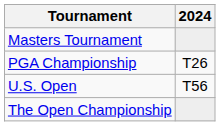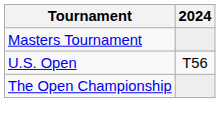 <table class="wikitable" style="font-size:95%;text-align:center;">
 <tr>
 <th>Tournament</th>
 <th>2024</th>
 </tr>
 <tr>
 <td align=left><a href='#'>Masters Tournament</a></td>
 <td style="background:#eeeeee;"></td>
 </tr>
 <tr>
-<td align=left><a href='#'>PGA Championship</a></td>
-<td>T26</td>
-</tr>
-<tr>
 <td align=left><a href='#'>U.S. Open</a></td>
 <td>T56</td>
 </tr>
 <tr>
 <td align=left><a href='#'>The Open Championship</a></td>
 <td style="background:#eeeeee;"></td>
 </tr>
 </table>
